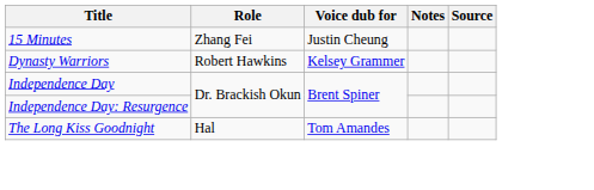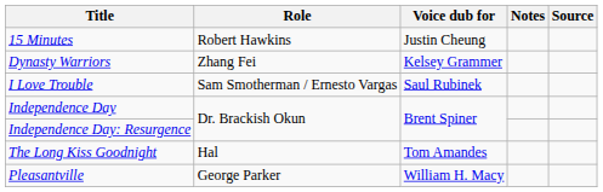 <table class="wikitable sortable plainrowheaders">
 <tr>
 <th>Title</th>
 <th>Role</th>
 <th>Voice dub for</th>
 <th class="unsortable">Notes</th>
 <th class="unsortable">Source</th>
 </tr>
 <tr>
 <td><em><a href='#'>15 Minutes</a></em></td>
-<td>Zhang Fei</td>
+<td>Robert Hawkins</td>
 <td>Justin Cheung</td>
 <td></td>
 <td></td>
 </tr>
 <tr>
 <td><em><a href='#'>Dynasty Warriors</a></em></td>
-<td>Robert Hawkins</td>
+<td>Zhang Fei</td>
 <td><a href='#'>Kelsey Grammer</a></td>
+<td></td>
+<td></td>
+</tr>
+<tr>
+<td><em><a href='#'>I Love Trouble</a></em></td>
+<td>Sam Smotherman / Ernesto Vargas</td>
+<td><a href='#'>Saul Rubinek</a></td>
 <td></td>
 <td></td>
 </tr>
 <tr>
 <td><em><a href='#'>Independence Day</a></em></td>
 <td rowspan="2">Dr. Brackish Okun</td>
 <td rowspan="2"><a href='#'>Brent Spiner</a></td>
 <td></td>
 <td></td>
 </tr>
 <tr>
 <td><em><a href='#'>Independence Day: Resurgence</a></em></td>
 <td></td>
 <td></td>
 </tr>
 <tr>
 <td><em><a href='#'>The Long Kiss Goodnight</a></em></td>
 <td>Hal</td>
 <td><a href='#'>Tom Amandes</a></td>
 <td></td>
 <td></td>
 </tr>
+<tr>
+<td><em><a href='#'>Pleasantville</a></em></td>
+<td>George Parker</td>
+<td><a href='#'>William H. Macy</a></td>
+<td></td>
+<td></td>
+</tr>
 </table>
